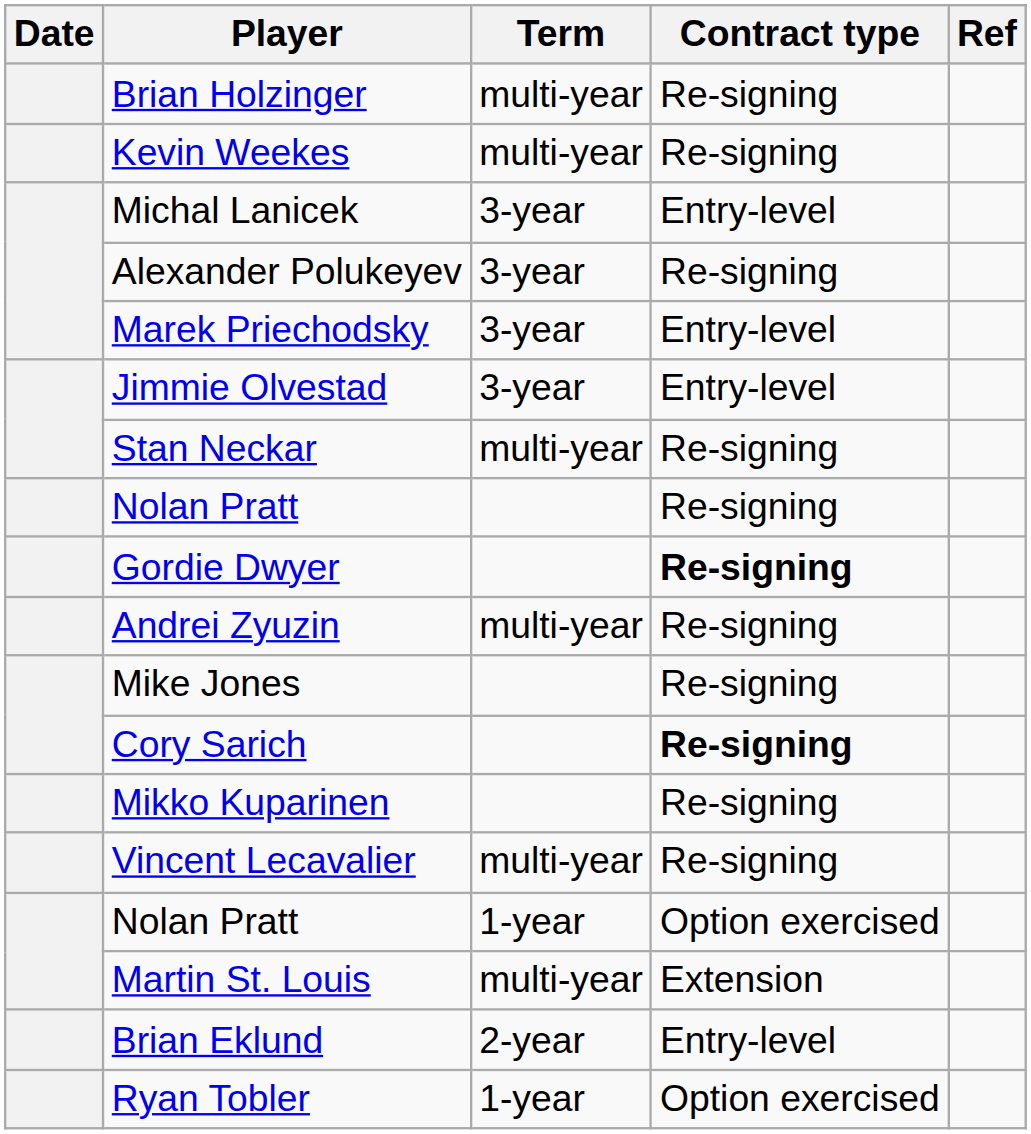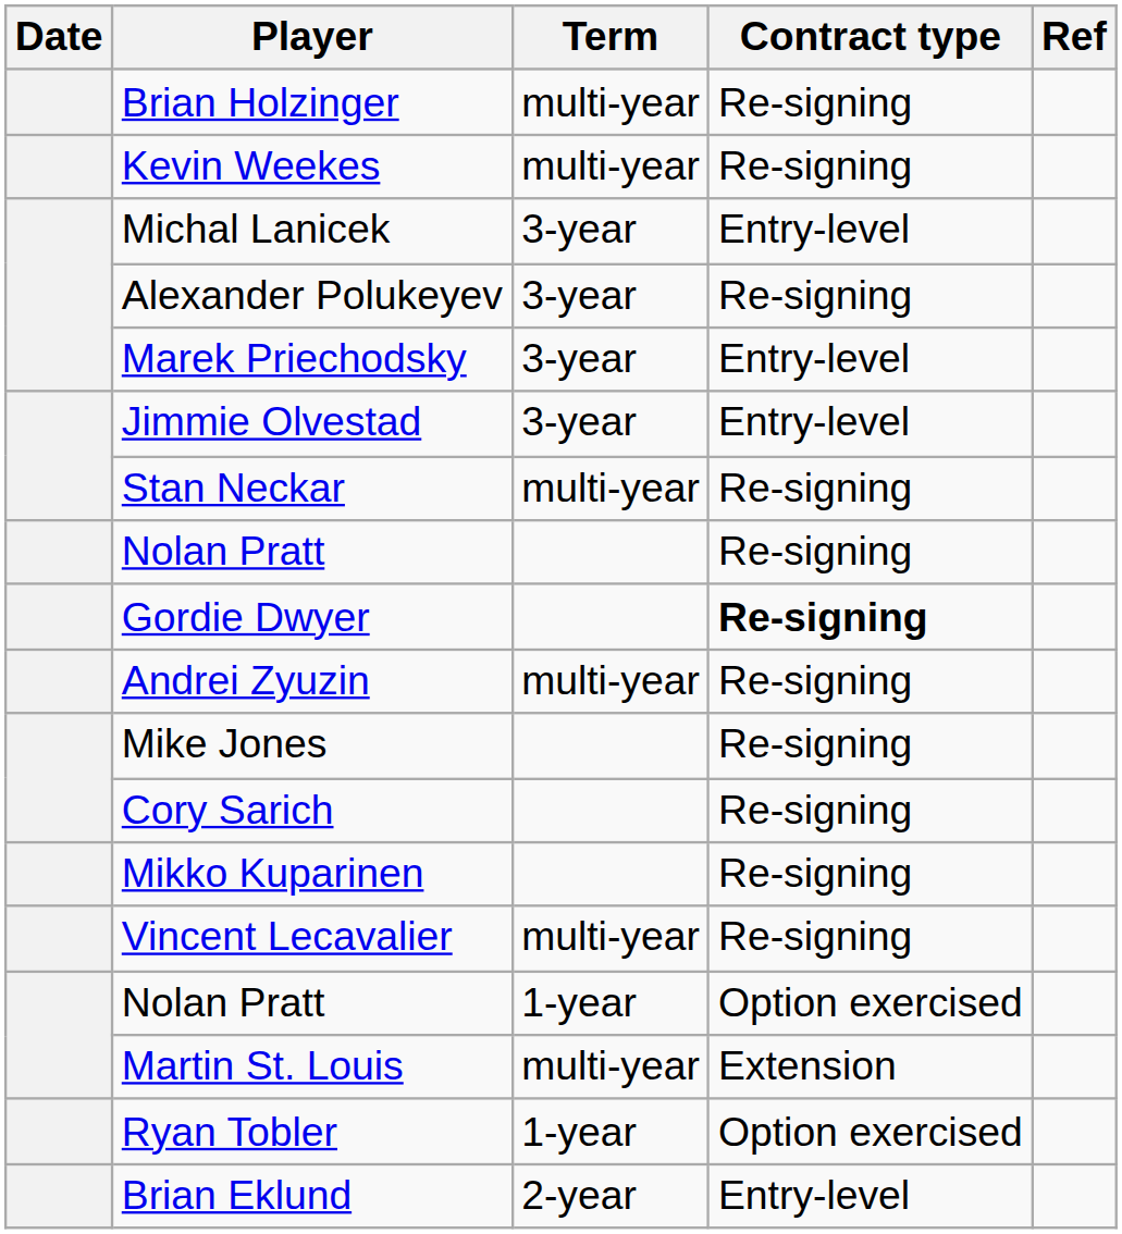 <table class="wikitable plainrowheaders">
 <tr style="background:#ddd; text-align:center;">
 <th>Date</th>
 <th>Player</th>
 <th>Term</th>
 <th>Contract type</th>
 <th>Ref</th>
 </tr>
 <tr>
 <th scope="row"></th>
 <td><a href='#'>Brian Holzinger</a></td>
 <td>multi-year</td>
 <td>Re-signing</td>
 <td></td>
 </tr>
 <tr>
 <th scope="row"></th>
 <td><a href='#'>Kevin Weekes</a></td>
 <td>multi-year</td>
 <td>Re-signing</td>
 <td></td>
 </tr>
 <tr>
 <th scope="row" rowspan=3></th>
 <td>Michal Lanicek</td>
 <td>3-year</td>
 <td>Entry-level</td>
 <td></td>
 </tr>
 <tr>
 <td>Alexander Polukeyev</td>
 <td>3-year</td>
 <td>Re-signing</td>
 <td></td>
 </tr>
 <tr>
 <td><a href='#'>Marek Priechodsky</a></td>
 <td>3-year</td>
 <td>Entry-level</td>
 <td></td>
 </tr>
 <tr>
 <th scope="row" rowspan=2></th>
 <td><a href='#'>Jimmie Olvestad</a></td>
 <td>3-year</td>
 <td>Entry-level</td>
 <td></td>
 </tr>
 <tr>
 <td><a href='#'>Stan Neckar</a></td>
 <td>multi-year</td>
 <td>Re-signing</td>
 <td></td>
 </tr>
 <tr>
 <th scope="row"></th>
 <td><a href='#'>Nolan Pratt</a></td>
 <td></td>
 <td>Re-signing</td>
 <td></td>
 </tr>
 <tr>
 <th scope="row"></th>
 <td><a href='#'>Gordie Dwyer</a></td>
 <td></td>
 <td><strong>Re-signing</strong></td>
 <td></td>
 </tr>
 <tr>
 <th scope="row"></th>
 <td><a href='#'>Andrei Zyuzin</a></td>
 <td>multi-year</td>
 <td>Re-signing</td>
 <td></td>
 </tr>
 <tr>
 <th scope="row" rowspan=2></th>
 <td>Mike Jones</td>
 <td></td>
 <td>Re-signing</td>
 <td></td>
 </tr>
 <tr>
 <td><a href='#'>Cory Sarich</a></td>
 <td></td>
-<td><strong>Re-signing</strong></td>
+<td>Re-signing</td>
 <td></td>
 </tr>
 <tr>
 <th scope="row"></th>
 <td><a href='#'>Mikko Kuparinen</a></td>
 <td></td>
 <td>Re-signing</td>
 <td></td>
 </tr>
 <tr>
 <th scope="row"></th>
 <td><a href='#'>Vincent Lecavalier</a></td>
 <td>multi-year</td>
 <td>Re-signing</td>
 <td></td>
 </tr>
 <tr>
 <th scope="row" rowspan=2></th>
 <td>Nolan Pratt</td>
 <td>1-year</td>
 <td>Option exercised</td>
 <td></td>
 </tr>
 <tr>
 <td><a href='#'>Martin St. Louis</a></td>
 <td>multi-year</td>
 <td>Extension</td>
 <td></td>
 </tr>
 <tr>
 <th scope="row"></th>
+<td><a href='#'>Ryan Tobler</a></td>
+<td>1-year</td>
+<td>Option exercised</td>
+<td></td>
+</tr>
+<tr>
+<th scope="row"></th>
 <td><a href='#'>Brian Eklund</a></td>
 <td>2-year</td>
 <td>Entry-level</td>
 <td></td>
 </tr>
-<tr>
-<th scope="row"></th>
-<td><a href='#'>Ryan Tobler</a></td>
-<td>1-year</td>
-<td>Option exercised</td>
-<td></td>
-</tr>
 </table>
